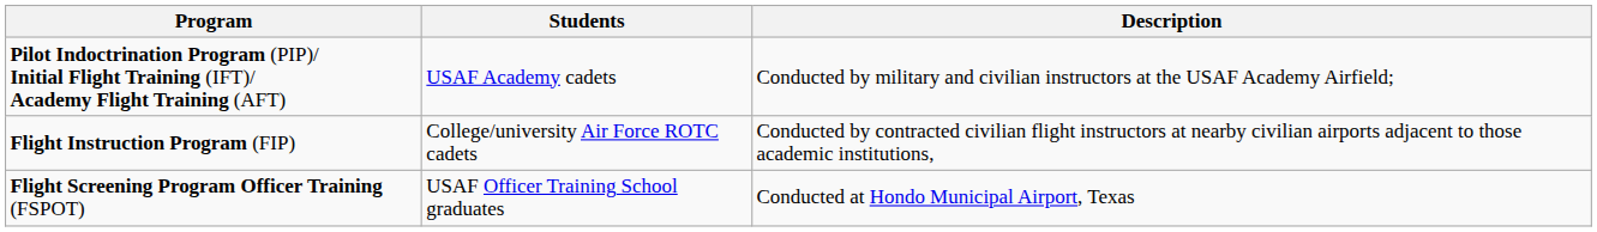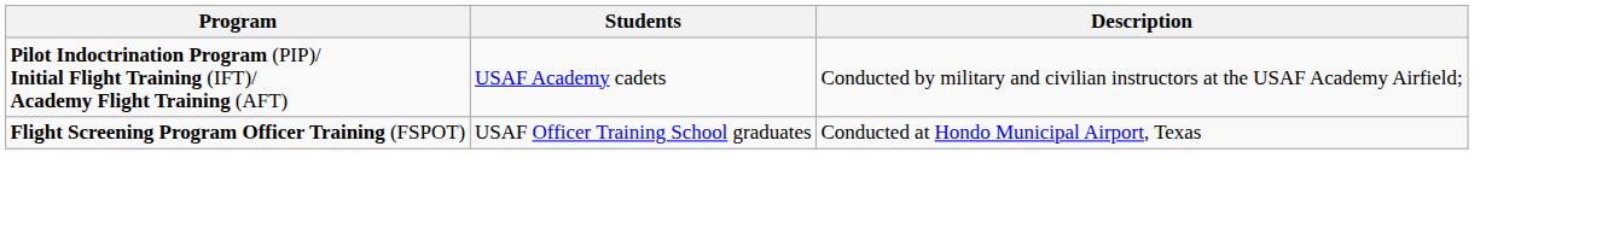 <table class="wikitable">
 <tr>
 <th>Program</th>
 <th>Students</th>
 <th>Description</th>
 </tr>
 <tr>
 <td><strong>Pilot Indoctrination Program</strong> (PIP)/<br><strong>Initial Flight Training</strong> (IFT)/<br><strong>Academy Flight Training</strong> (AFT)</td>
 <td><a href='#'>USAF Academy</a> cadets</td>
 <td>Conducted by military and civilian instructors at the USAF Academy Airfield;</td>
 </tr>
 <tr>
-<td><strong>Flight Instruction Program</strong> (FIP)</td>
-<td>College/university <a href='#'>Air Force ROTC</a> cadets</td>
-<td>Conducted by contracted civilian flight instructors at nearby civilian airports adjacent to those academic institutions,</td>
-</tr>
-<tr>
 <td><strong>Flight Screening Program Officer Training</strong> (FSPOT)</td>
 <td>USAF <a href='#'>Officer Training School</a> graduates</td>
 <td>Conducted at <a href='#'>Hondo Municipal Airport</a>, Texas</td>
 </tr>
 </table>
